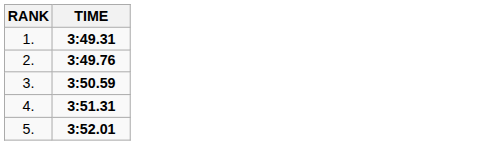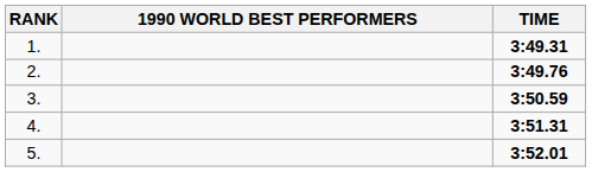 <table class="wikitable" style="border-collapse: collapse; font-size: 90%;">
 <tr>
 <th>RANK</th>
+<th align="center" style="width: 25em">1990 WORLD BEST PERFORMERS</th>
 <th align="center" style="width: 5em">TIME</th>
 </tr>
 <tr>
 <td align="center">1.</td>
+<td></td>
 <td align="center"><strong>3:49.31</strong></td>
 </tr>
 <tr>
 <td align="center">2.</td>
+<td></td>
 <td align="center"><strong>3:49.76</strong></td>
 </tr>
 <tr>
 <td align="center">3.</td>
+<td></td>
 <td align="center"><strong>3:50.59</strong></td>
 </tr>
 <tr>
 <td align="center">4.</td>
+<td></td>
 <td align="center"><strong>3:51.31</strong></td>
 </tr>
 <tr>
 <td align="center">5.</td>
+<td></td>
 <td align="center"><strong>3:52.01</strong></td>
 </tr>
 </table>
